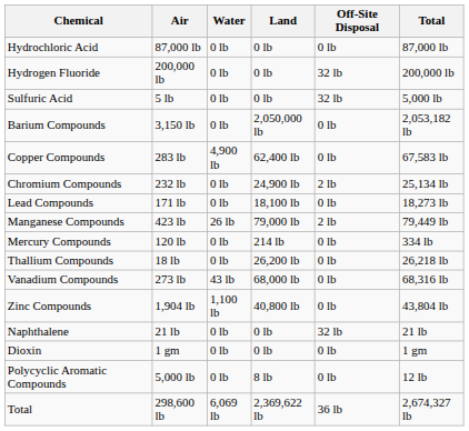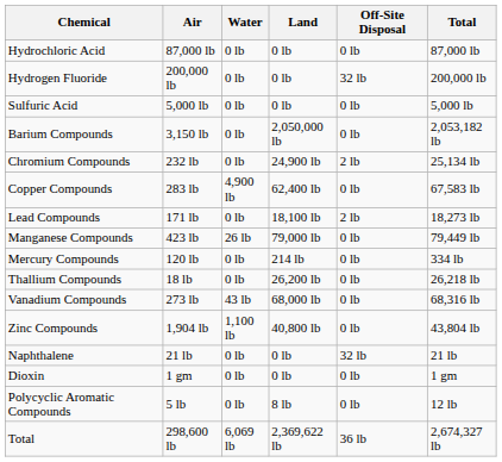 <table class="wikitable">
 <tr>
 <th>Chemical</th>
 <th>Air</th>
 <th>Water</th>
 <th>Land</th>
 <th>Off-Site Disposal</th>
 <th>Total</th>
 </tr>
 <tr>
 <td>Hydrochloric Acid</td>
 <td>87,000 lb</td>
 <td>0 lb</td>
 <td>0 lb</td>
 <td>0 lb</td>
 <td>87,000 lb</td>
 </tr>
 <tr>
 <td>Hydrogen Fluoride</td>
 <td>200,000 lb</td>
 <td>0 lb</td>
 <td>0 lb</td>
 <td>32 lb</td>
 <td>200,000 lb</td>
 </tr>
 <tr>
 <td>Sulfuric Acid</td>
-<td>5 lb</td>
+<td>5,000 lb</td>
 <td>0 lb</td>
 <td>0 lb</td>
-<td>32 lb</td>
+<td>0 lb</td>
 <td>5,000 lb</td>
 </tr>
 <tr>
 <td>Barium Compounds</td>
 <td>3,150 lb</td>
 <td>0 lb</td>
 <td>2,050,000 lb</td>
 <td>0 lb</td>
 <td>2,053,182 lb</td>
 </tr>
 <tr>
+<td>Chromium Compounds</td>
+<td>232 lb</td>
+<td>0 lb</td>
+<td>24,900 lb</td>
+<td>2 lb</td>
+<td>25,134 lb</td>
+</tr>
+<tr>
 <td>Copper Compounds</td>
 <td>283 lb</td>
 <td>4,900 lb</td>
 <td>62,400 lb</td>
 <td>0 lb</td>
 <td>67,583 lb</td>
 </tr>
 <tr>
-<td>Chromium Compounds</td>
-<td>232 lb</td>
-<td>0 lb</td>
-<td>24,900 lb</td>
-<td>2 lb</td>
-<td>25,134 lb</td>
-</tr>
-<tr>
 <td>Lead Compounds</td>
 <td>171 lb</td>
 <td>0 lb</td>
 <td>18,100 lb</td>
-<td>0 lb</td>
+<td>2 lb</td>
 <td>18,273 lb</td>
 </tr>
 <tr>
 <td>Manganese Compounds</td>
 <td>423 lb</td>
 <td>26 lb</td>
 <td>79,000 lb</td>
-<td>2 lb</td>
+<td>0 lb</td>
 <td>79,449 lb</td>
 </tr>
 <tr>
 <td>Mercury Compounds</td>
 <td>120 lb</td>
 <td>0 lb</td>
 <td>214 lb</td>
 <td>0 lb</td>
 <td>334 lb</td>
 </tr>
 <tr>
 <td>Thallium Compounds</td>
 <td>18 lb</td>
 <td>0 lb</td>
 <td>26,200 lb</td>
 <td>0 lb</td>
 <td>26,218 lb</td>
 </tr>
 <tr>
 <td>Vanadium Compounds</td>
 <td>273 lb</td>
 <td>43 lb</td>
 <td>68,000 lb</td>
 <td>0 lb</td>
 <td>68,316 lb</td>
 </tr>
 <tr>
 <td>Zinc Compounds</td>
 <td>1,904 lb</td>
 <td>1,100 lb</td>
 <td>40,800 lb</td>
 <td>0 lb</td>
 <td>43,804 lb</td>
 </tr>
 <tr>
 <td>Naphthalene</td>
 <td>21 lb</td>
 <td>0 lb</td>
 <td>0 lb</td>
 <td>32 lb</td>
 <td>21 lb</td>
 </tr>
 <tr>
 <td>Dioxin</td>
 <td>1 gm</td>
 <td>0 lb</td>
 <td>0 lb</td>
 <td>0 lb</td>
 <td>1 gm</td>
 </tr>
 <tr>
 <td>Polycyclic Aromatic Compounds</td>
-<td>5,000 lb</td>
+<td>5 lb</td>
 <td>0 lb</td>
 <td>8 lb</td>
 <td>0 lb</td>
 <td>12 lb</td>
 </tr>
 <tr>
 <td>Total</td>
 <td>298,600 lb</td>
 <td>6,069 lb</td>
 <td>2,369,622 lb</td>
 <td>36 lb</td>
 <td>2,674,327 lb</td>
 </tr>
 </table>
